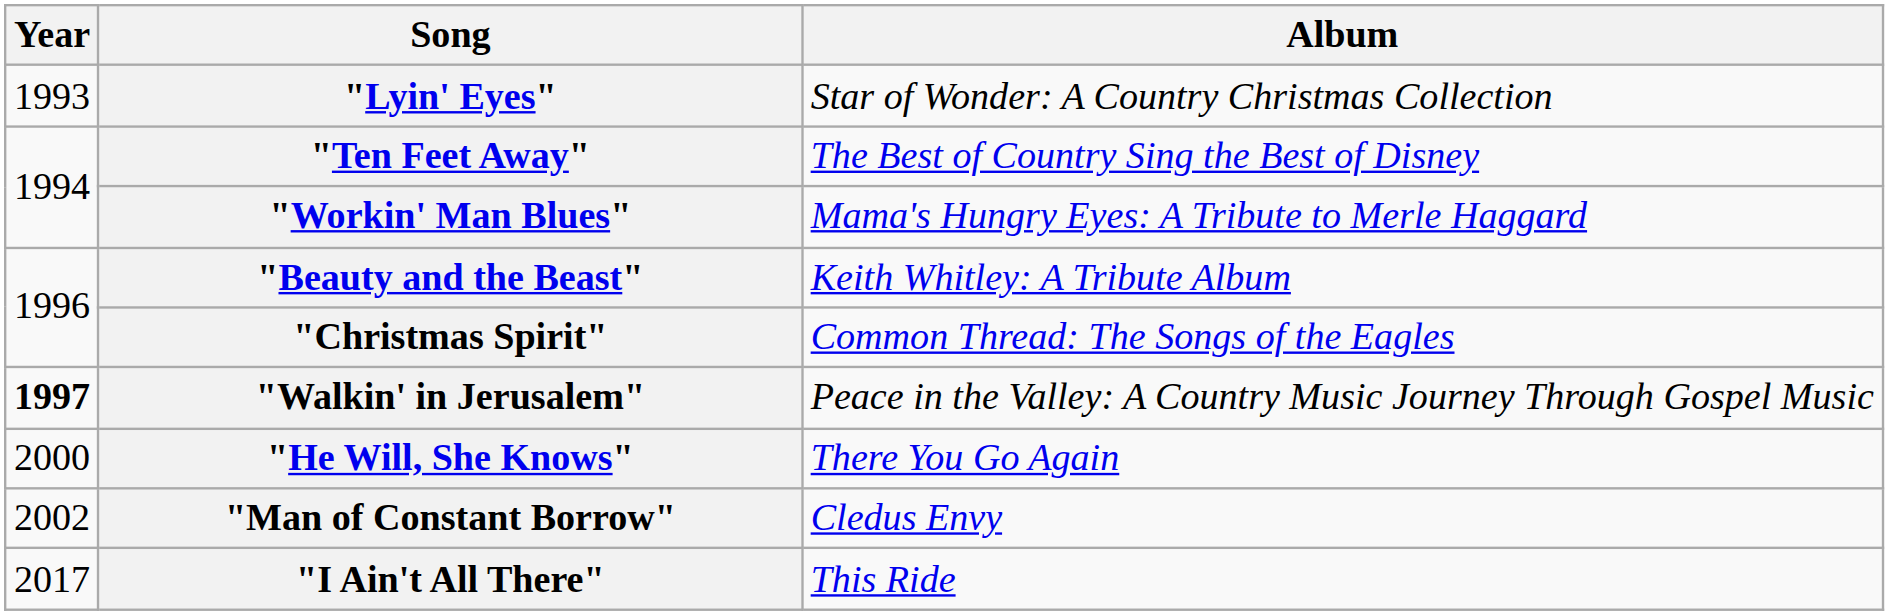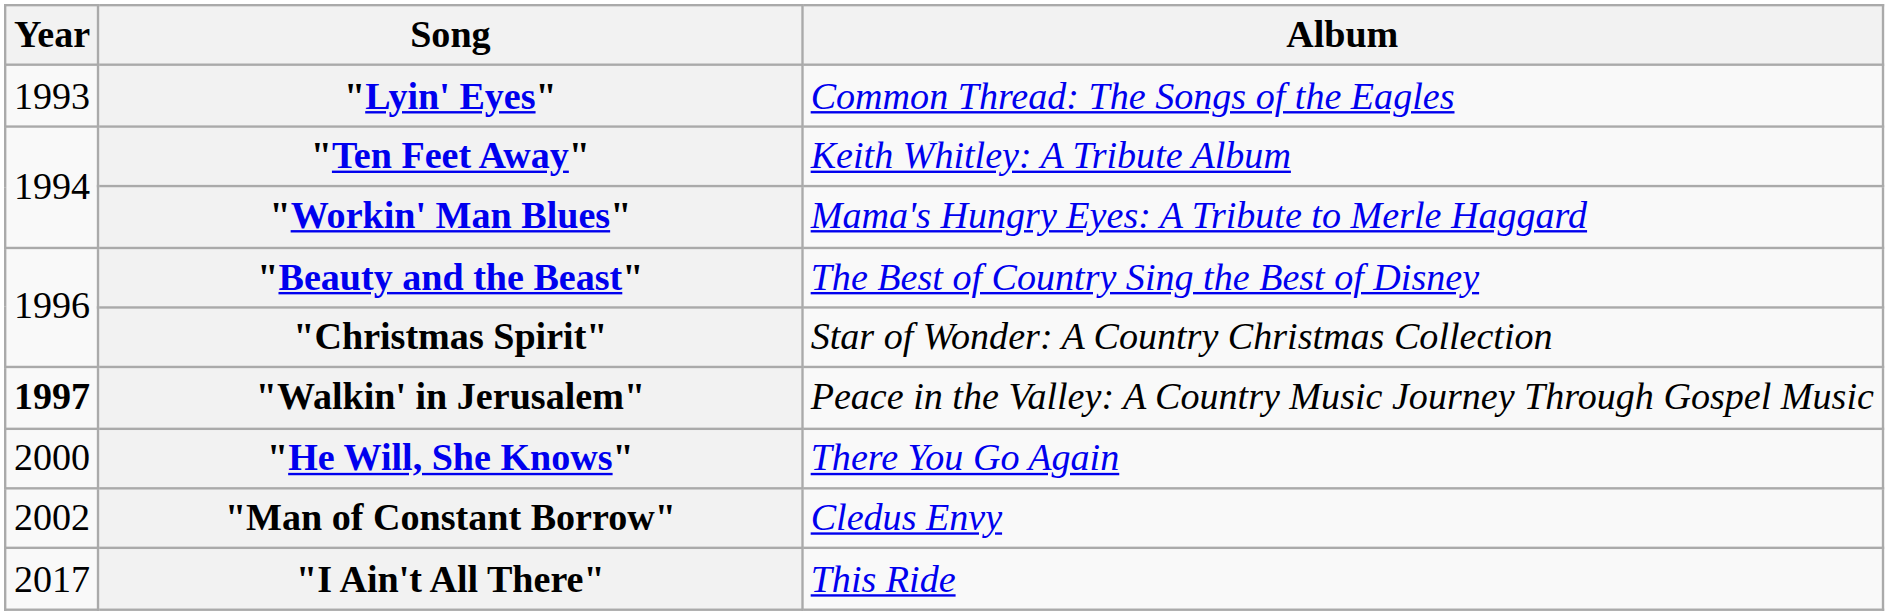 <table class="wikitable plainrowheaders" style="text-align:center;">
 <tr>
 <th>Year</th>
 <th style="width:18em;">Song</th>
 <th>Album</th>
 </tr>
 <tr>
 <td>1993</td>
 <th scope="row">"<a href='#'>Lyin' Eyes</a>"</th>
-<td align="left"><em>Star of Wonder: A Country Christmas Collection</em></td>
+<td align="left"><em><a href='#'>Common Thread: The Songs of the Eagles</a></em></td>
 </tr>
 <tr>
 <td rowspan="2">1994</td>
 <th scope="row">"<a href='#'>Ten Feet Away</a>"</th>
-<td align="left"><em><a href='#'>The Best of Country Sing the Best of Disney</a></em></td>
+<td align="left"><em><a href='#'>Keith Whitley: A Tribute Album</a></em></td>
 </tr>
 <tr>
 <th scope="row">"<a href='#'>Workin' Man Blues</a>" </th>
 <td align="left"><em><a href='#'>Mama's Hungry Eyes: A Tribute to Merle Haggard</a></em></td>
 </tr>
 <tr>
 <td rowspan="2">1996</td>
 <th scope="row">"<a href='#'>Beauty and the Beast</a>"</th>
-<td align="left"><em><a href='#'>Keith Whitley: A Tribute Album</a></em></td>
+<td align="left"><em><a href='#'>The Best of Country Sing the Best of Disney</a></em></td>
 </tr>
 <tr>
 <th scope="row">"Christmas Spirit"</th>
-<td align="left"><em><a href='#'>Common Thread: The Songs of the Eagles</a></em></td>
+<td align="left"><em>Star of Wonder: A Country Christmas Collection</em></td>
 </tr>
 <tr>
 <td><strong>1997</strong></td>
 <th scope="row">"Walkin' in Jerusalem"</th>
 <td align="left"><em>Peace in the Valley: A Country Music Journey Through Gospel Music</em></td>
 </tr>
 <tr>
 <td>2000</td>
 <th scope="row">"<a href='#'>He Will, She Knows</a>"<br></th>
 <td align="left"><em><a href='#'>There You Go Again</a></em></td>
 </tr>
 <tr>
 <td>2002</td>
 <th scope="row">"Man of Constant Borrow"<br></th>
 <td align="left"><em><a href='#'>Cledus Envy</a></em></td>
 </tr>
 <tr>
 <td>2017</td>
 <th scope="row">"I Ain't All There" </th>
 <td align="left"><em><a href='#'>This Ride</a></em></td>
 </tr>
 </table>
